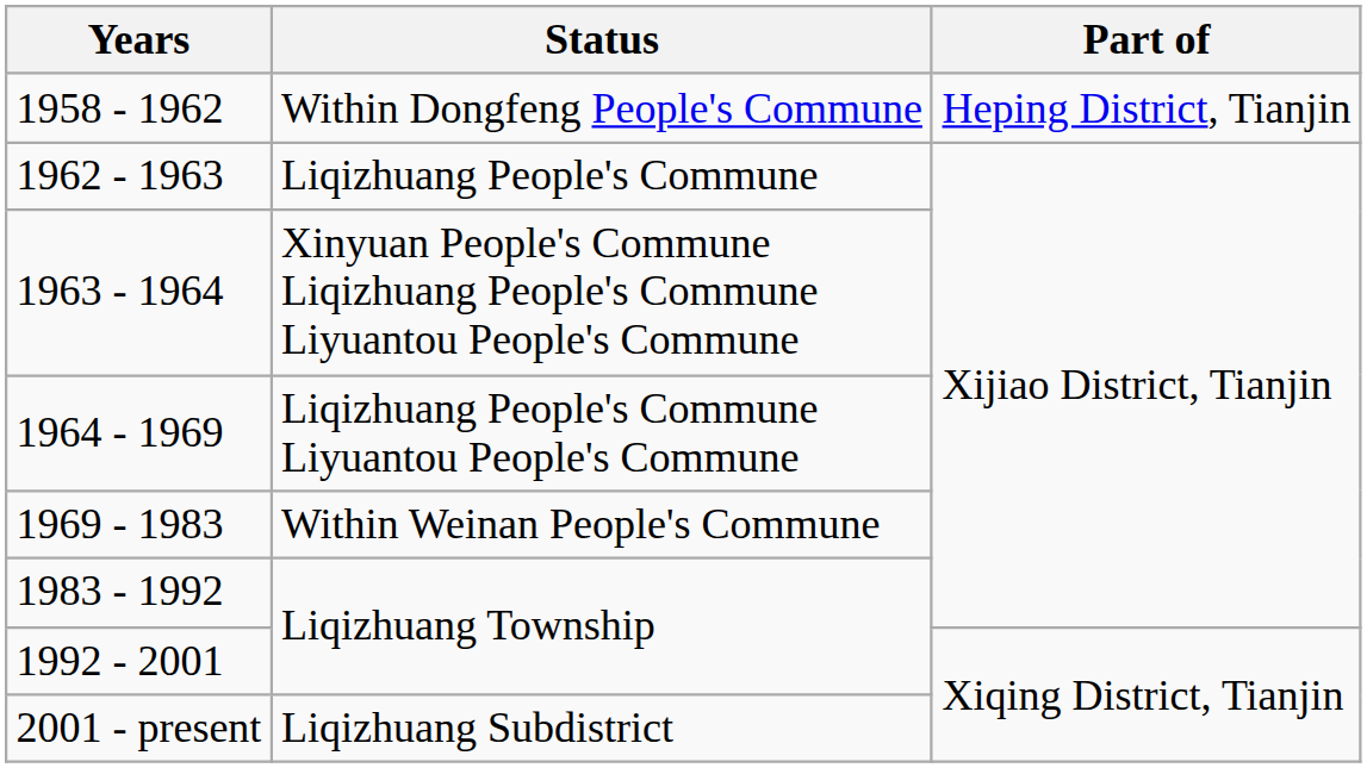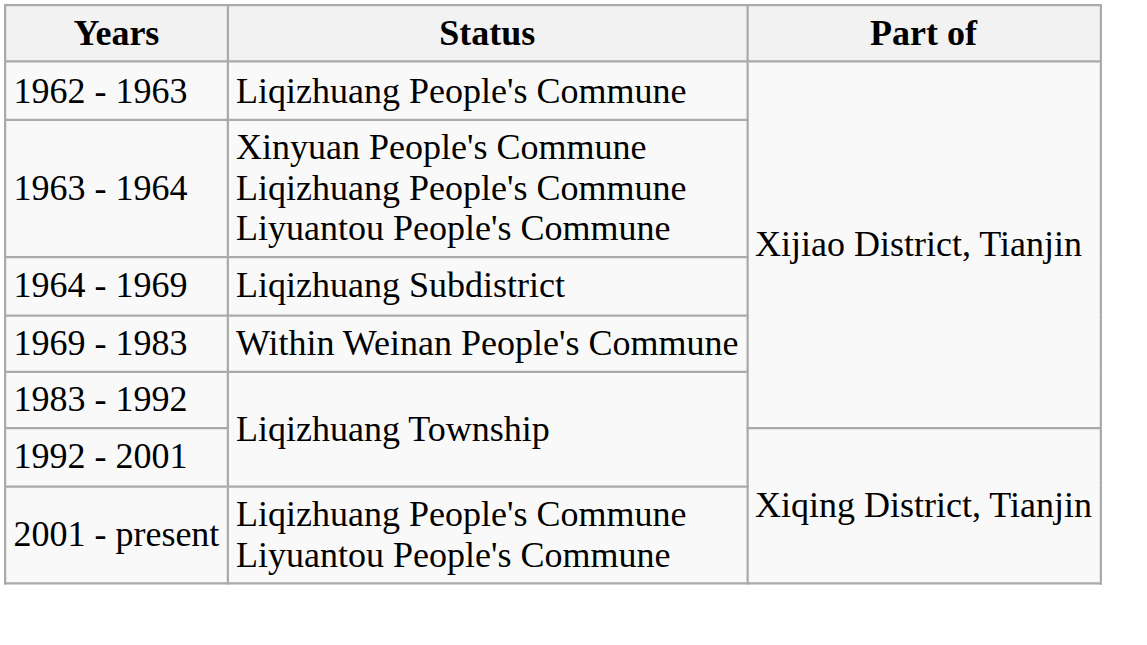 <table class="wikitable">
 <tr>
 <th>Years</th>
 <th>Status</th>
 <th>Part of</th>
-</tr>
-<tr>
-<td>1958 - 1962</td>
-<td>Within Dongfeng <a href='#'>People's Commune</a></td>
-<td><a href='#'>Heping District</a>, Tianjin</td>
 </tr>
 <tr>
 <td>1962 - 1963</td>
 <td>Liqizhuang People's Commune</td>
 <td rowspan="5">Xijiao District, Tianjin</td>
 </tr>
 <tr>
 <td>1963 - 1964</td>
 <td>Xinyuan People's Commune<br>Liqizhuang People's Commune<br>Liyuantou People's Commune</td>
 </tr>
 <tr>
 <td>1964 - 1969</td>
-<td>Liqizhuang People's Commune<br>Liyuantou People's Commune</td>
+<td>Liqizhuang Subdistrict</td>
 </tr>
 <tr>
 <td>1969 - 1983</td>
 <td>Within Weinan People's Commune</td>
 </tr>
 <tr>
 <td>1983 - 1992</td>
 <td rowspan="2">Liqizhuang Township</td>
 </tr>
 <tr>
 <td>1992 - 2001</td>
 <td rowspan="2">Xiqing District, Tianjin</td>
 </tr>
 <tr>
 <td>2001 - present</td>
-<td>Liqizhuang Subdistrict</td>
+<td>Liqizhuang People's Commune<br>Liyuantou People's Commune</td>
 </tr>
 </table>
